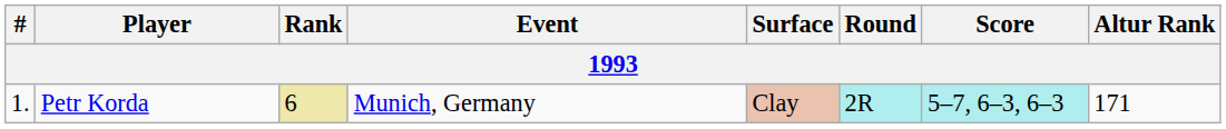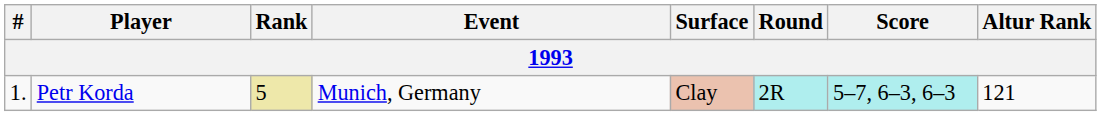 <table class="wikitable sortable">
 <tr>
 <th>#</th>
 <th width=150>Player</th>
 <th>Rank</th>
 <th width=250>Event</th>
 <th>Surface</th>
 <th>Round</th>
 <th width=100>Score</th>
 <th>Altur Rank</th>
 </tr>
 <tr>
 <th colspan=8><a href='#'>1993</a></th>
 </tr>
 <tr>
 <td>1.</td>
 <td> <a href='#'>Petr Korda</a></td>
-<td bgcolor=EEE8AA>6</td>
+<td bgcolor=EEE8AA>5</td>
 <td><a href='#'>Munich</a>, Germany</td>
 <td bgcolor=#ebc2af>Clay</td>
 <td bgcolor=afeeee>2R</td>
 <td style="background: paleturquoise;">5–7, 6–3, 6–3</td>
-<td>171</td>
+<td>121</td>
 </tr>
 </table>
